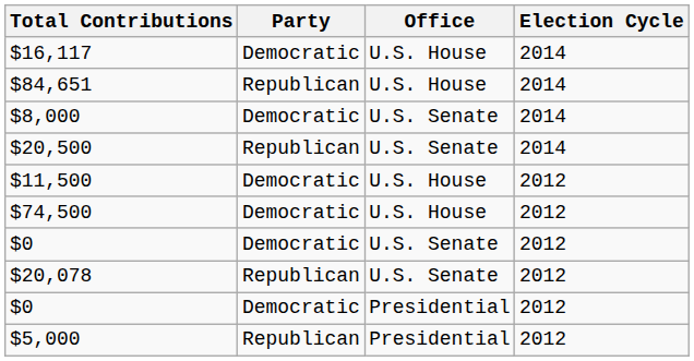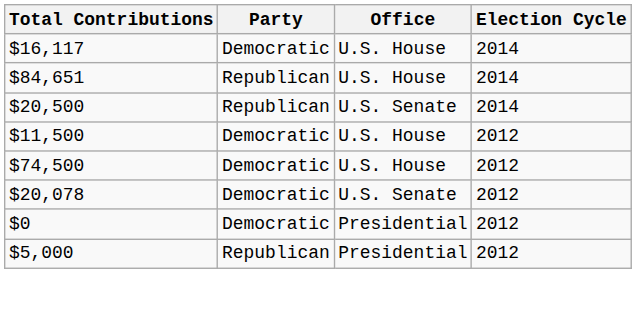 <table class="wikitable">
 <tr>
 <th>Total Contributions</th>
 <th>Party</th>
 <th>Office</th>
 <th>Election Cycle</th>
 </tr>
 <tr>
 <td>$16,117</td>
 <td>Democratic</td>
 <td>U.S. House</td>
 <td>2014</td>
 </tr>
 <tr>
 <td>$84,651</td>
 <td>Republican</td>
 <td>U.S. House</td>
-<td>2014</td>
-</tr>
-<tr>
-<td>$8,000</td>
-<td>Democratic</td>
-<td>U.S. Senate</td>
 <td>2014</td>
 </tr>
 <tr>
 <td>$20,500</td>
 <td>Republican</td>
 <td>U.S. Senate</td>
 <td>2014</td>
 </tr>
 <tr>
 <td>$11,500</td>
 <td>Democratic</td>
 <td>U.S. House</td>
 <td>2012</td>
 </tr>
 <tr>
 <td>$74,500</td>
 <td>Democratic</td>
 <td>U.S. House</td>
 <td>2012</td>
 </tr>
 <tr>
-<td>$0</td>
+<td>$20,078</td>
 <td>Democratic</td>
-<td>U.S. Senate</td>
-<td>2012</td>
-</tr>
-<tr>
-<td>$20,078</td>
-<td>Republican</td>
 <td>U.S. Senate</td>
 <td>2012</td>
 </tr>
 <tr>
 <td>$0</td>
 <td>Democratic</td>
 <td>Presidential</td>
 <td>2012</td>
 </tr>
 <tr>
 <td>$5,000</td>
 <td>Republican</td>
 <td>Presidential</td>
 <td>2012</td>
 </tr>
 </table>
